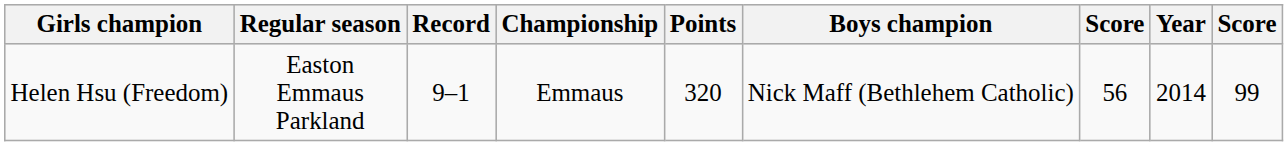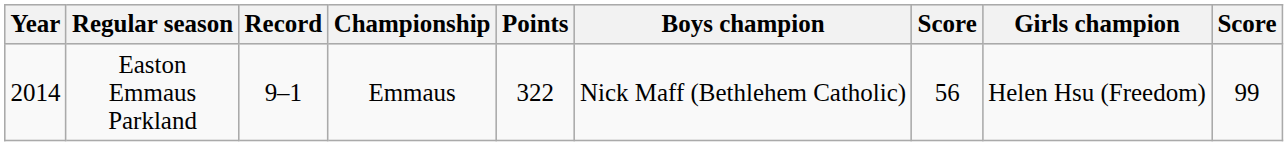 <table class="wikitable" style="text-align:center">
 <tr>
-<th>Girls champion</th>
+<th>Year</th>
 <th>Regular season</th>
 <th>Record</th>
 <th>Championship</th>
 <th>Points</th>
 <th>Boys champion</th>
 <th>Score</th>
-<th>Year</th>
+<th>Girls champion</th>
 <th>Score</th>
 </tr>
 <tr>
-<td>Helen Hsu (Freedom)</td>
+<td>2014</td>
 <td>Easton<br>Emmaus<br>Parkland</td>
 <td>9–1</td>
 <td>Emmaus</td>
-<td>320</td>
+<td>322</td>
 <td>Nick Maff (Bethlehem Catholic)</td>
 <td>56</td>
-<td>2014</td>
+<td>Helen Hsu (Freedom)</td>
 <td>99</td>
 </tr>
 </table>
